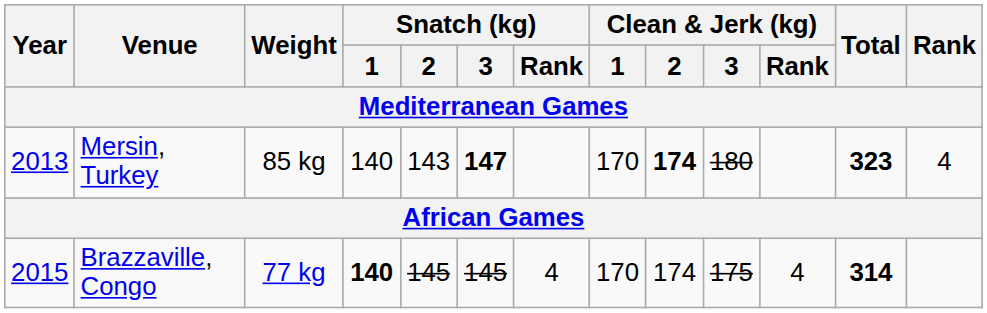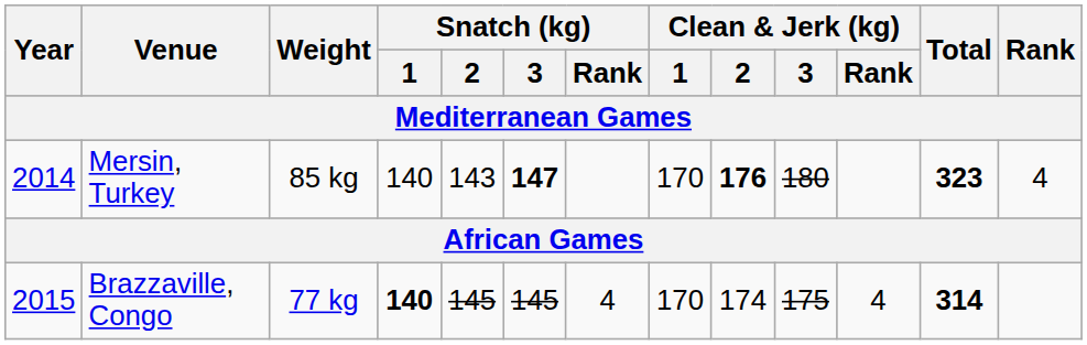 <table class = "wikitable" style="text-align:center;">
 <tr>
 <th rowspan=2 width=40>Year</th>
 <th rowspan=2 width=250>Venue</th>
 <th rowspan=2 width=60>Weight</th>
 <th colspan=4>Snatch (kg)</th>
 <th colspan=4>Clean & Jerk (kg)</th>
 <th rowspan=2 width=40>Total</th>
 <th rowspan=2 width=40>Rank</th>
 </tr>
 <tr>
 <th width=40>1</th>
 <th width=40>2</th>
 <th width=40>3</th>
 <th width=40>Rank</th>
 <th width=40>1</th>
 <th width=40>2</th>
 <th width=40>3</th>
 <th width=40>Rank</th>
 </tr>
 <tr>
 <th colspan=13><a href='#'>Mediterranean Games</a></th>
 </tr>
 <tr>
-<td><a href='#'>2013</a></td>
+<td><a href='#'>2014</a></td>
 <td align=left> <a href='#'>Mersin</a>, <a href='#'>Turkey</a></td>
 <td>85 kg</td>
 <td>140</td>
 <td>143</td>
 <td><strong>147</strong></td>
 <td></td>
 <td>170</td>
-<td><strong>174</strong></td>
+<td><strong>176</strong></td>
 <td><s>180</s></td>
 <td></td>
 <td><strong>323</strong></td>
 <td>4</td>
 </tr>
 <tr>
 <th colspan=13><a href='#'>African Games</a></th>
 </tr>
 <tr>
 <td><a href='#'>2015</a></td>
 <td align=left> <a href='#'>Brazzaville</a>, <a href='#'>Congo</a></td>
 <td><a href='#'>77 kg</a></td>
 <td><strong>140</strong></td>
 <td><s>145</s></td>
 <td><s>145</s></td>
 <td>4</td>
 <td>170</td>
 <td>174</td>
 <td><s>175</s></td>
 <td>4</td>
 <td><strong>314</strong></td>
 <td></td>
 </tr>
 </table>
